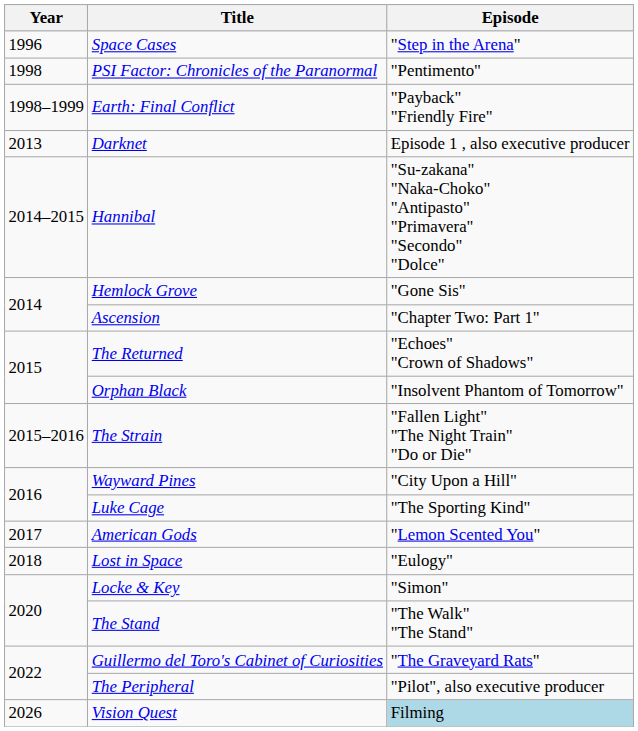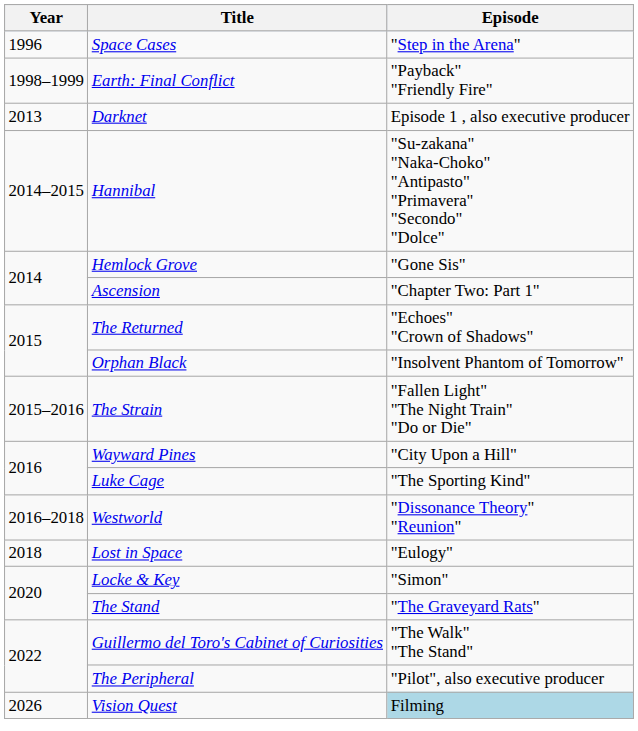 <table class="wikitable">
 <tr style="background:#B0C4DE; text-align:center;">
 <th>Year</th>
 <th>Title</th>
 <th>Episode</th>
 </tr>
 <tr>
 <td>1996</td>
 <td><em><a href='#'>Space Cases</a></em></td>
 <td>"<a href='#'>Step in the Arena</a>"</td>
-</tr>
-<tr>
-<td>1998</td>
-<td><em><a href='#'>PSI Factor: Chronicles of the Paranormal</a></em></td>
-<td>"Pentimento"</td>
 </tr>
 <tr>
 <td>1998–1999</td>
 <td><em><a href='#'>Earth: Final Conflict</a></em></td>
 <td>"Payback"<br>"Friendly Fire"</td>
 </tr>
 <tr>
 <td>2013</td>
 <td><em><a href='#'>Darknet</a></em></td>
 <td>Episode 1 , also executive producer</td>
 </tr>
 <tr>
 <td>2014–2015</td>
 <td><em><a href='#'>Hannibal</a></em></td>
 <td>"Su-zakana"<br>"Naka-Choko"<br>"Antipasto"<br>"Primavera"<br>"Secondo"<br>"Dolce"</td>
 </tr>
 <tr>
 <td rowspan=2>2014</td>
 <td><em><a href='#'>Hemlock Grove</a></em></td>
 <td>"Gone Sis"</td>
 </tr>
 <tr>
 <td><em><a href='#'>Ascension</a></em></td>
 <td>"Chapter Two: Part 1"</td>
 </tr>
 <tr>
 <td rowspan=2>2015</td>
 <td><em><a href='#'>The Returned</a></em></td>
 <td>"Echoes"<br>"Crown of Shadows"</td>
 </tr>
 <tr>
 <td><em><a href='#'>Orphan Black</a></em></td>
 <td>"Insolvent Phantom of Tomorrow"</td>
 </tr>
 <tr>
 <td>2015–2016</td>
 <td><em><a href='#'>The Strain</a></em></td>
 <td>"Fallen Light"<br>"The Night Train"<br>"Do or Die"</td>
 </tr>
 <tr>
 <td rowspan=2>2016</td>
 <td><em><a href='#'>Wayward Pines</a></em></td>
 <td>"City Upon a Hill"</td>
 </tr>
 <tr>
 <td><em><a href='#'>Luke Cage</a></em></td>
 <td>"The Sporting Kind"</td>
 </tr>
 <tr>
-<td>2017</td>
-<td><em><a href='#'>American Gods</a></em></td>
-<td>"<a href='#'>Lemon Scented You</a>"</td>
+<td>2016–2018</td>
+<td><em><a href='#'>Westworld</a></em></td>
+<td>"<a href='#'>Dissonance Theory</a>"<br>"<a href='#'>Reunion</a>"</td>
 </tr>
 <tr>
 <td>2018</td>
 <td><em><a href='#'>Lost in Space</a></em></td>
 <td>"Eulogy"</td>
 </tr>
 <tr>
 <td rowspan=2>2020</td>
 <td><em><a href='#'>Locke & Key</a></em></td>
 <td>"Simon"</td>
 </tr>
 <tr>
 <td><em><a href='#'>The Stand</a></em></td>
-<td>"The Walk"<br>"The Stand"</td>
+<td>"<a href='#'>The Graveyard Rats</a>"</td>
 </tr>
 <tr>
 <td rowspan=2>2022</td>
 <td><em><a href='#'>Guillermo del Toro's Cabinet of Curiosities</a></em></td>
-<td>"<a href='#'>The Graveyard Rats</a>"</td>
+<td>"The Walk"<br>"The Stand"</td>
 </tr>
 <tr>
 <td><em><a href='#'>The Peripheral</a></em></td>
 <td>"Pilot", also executive producer</td>
 </tr>
 <tr>
 <td>2026</td>
 <td><em><a href='#'>Vision Quest</a></em></td>
 <td style="background: lightblue;">Filming</td>
 </tr>
 </table>
